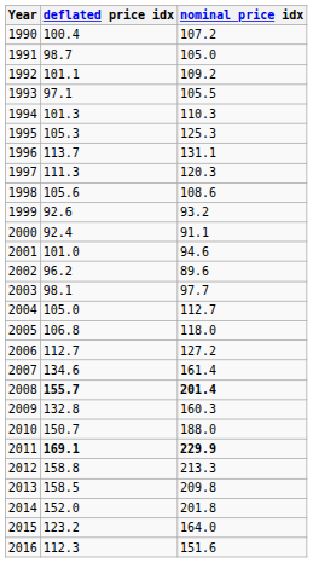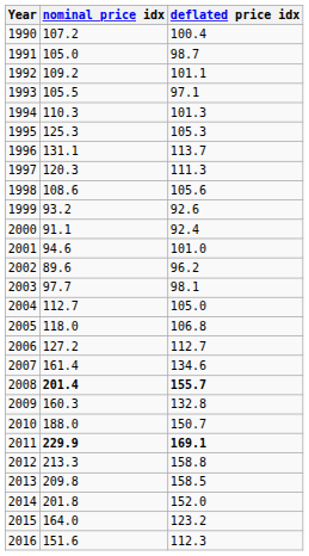 <table class="wikitable sortable">
 <tr>
 <th>Year</th>
+<th><a href='#'>nominal price</a> idx</th>
 <th><a href='#'>deflated</a> price idx<br></th>
-<th><a href='#'>nominal price</a> idx</th>
 </tr>
 <tr>
 <td>1990</td>
+<td>107.2</td>
 <td>100.4</td>
-<td>107.2</td>
 </tr>
 <tr>
 <td>1991</td>
+<td>105.0</td>
 <td>98.7</td>
+</tr>
+<tr>
+<td>1992</td>
+<td>109.2</td>
+<td>101.1</td>
+</tr>
+<tr>
+<td>1993</td>
+<td>105.5</td>
+<td>97.1</td>
+</tr>
+<tr>
+<td>1994</td>
+<td>110.3</td>
+<td>101.3</td>
+</tr>
+<tr>
+<td>1995</td>
+<td>125.3</td>
+<td>105.3</td>
+</tr>
+<tr>
+<td>1996</td>
+<td>131.1</td>
+<td>113.7</td>
+</tr>
+<tr>
+<td>1997</td>
+<td>120.3</td>
+<td>111.3</td>
+</tr>
+<tr>
+<td>1998</td>
+<td>108.6</td>
+<td>105.6</td>
+</tr>
+<tr>
+<td>1999</td>
+<td>93.2</td>
+<td>92.6</td>
+</tr>
+<tr>
+<td>2000</td>
+<td>91.1</td>
+<td>92.4</td>
+</tr>
+<tr>
+<td>2001</td>
+<td>94.6</td>
+<td>101.0</td>
+</tr>
+<tr>
+<td>2002</td>
+<td>89.6</td>
+<td>96.2</td>
+</tr>
+<tr>
+<td>2003</td>
+<td>97.7</td>
+<td>98.1</td>
+</tr>
+<tr>
+<td>2004</td>
+<td>112.7</td>
 <td>105.0</td>
 </tr>
 <tr>
-<td>1992</td>
-<td>101.1</td>
-<td>109.2</td>
+<td>2005</td>
+<td>118.0</td>
+<td>106.8</td>
 </tr>
 <tr>
-<td>1993</td>
-<td>97.1</td>
-<td>105.5</td>
-</tr>
-<tr>
-<td>1994</td>
-<td>101.3</td>
-<td>110.3</td>
-</tr>
-<tr>
-<td>1995</td>
-<td>105.3</td>
-<td>125.3</td>
-</tr>
-<tr>
-<td>1996</td>
-<td>113.7</td>
-<td>131.1</td>
-</tr>
-<tr>
-<td>1997</td>
-<td>111.3</td>
-<td>120.3</td>
-</tr>
-<tr>
-<td>1998</td>
-<td>105.6</td>
-<td>108.6</td>
-</tr>
-<tr>
-<td>1999</td>
-<td>92.6</td>
-<td>93.2</td>
-</tr>
-<tr>
-<td>2000</td>
-<td>92.4</td>
-<td>91.1</td>
-</tr>
-<tr>
-<td>2001</td>
-<td>101.0</td>
-<td>94.6</td>
-</tr>
-<tr>
-<td>2002</td>
-<td>96.2</td>
-<td>89.6</td>
-</tr>
-<tr>
-<td>2003</td>
-<td>98.1</td>
-<td>97.7</td>
-</tr>
-<tr>
-<td>2004</td>
-<td>105.0</td>
+<td>2006</td>
+<td>127.2</td>
 <td>112.7</td>
 </tr>
 <tr>
-<td>2005</td>
-<td>106.8</td>
-<td>118.0</td>
-</tr>
-<tr>
-<td>2006</td>
-<td>112.7</td>
-<td>127.2</td>
-</tr>
-<tr>
 <td>2007</td>
+<td>161.4</td>
 <td>134.6</td>
-<td>161.4</td>
 </tr>
 <tr>
 <td>2008</td>
+<td><strong>201.4</strong></td>
 <td><strong>155.7</strong></td>
-<td><strong>201.4</strong></td>
 </tr>
 <tr>
 <td>2009</td>
+<td>160.3</td>
 <td>132.8</td>
-<td>160.3</td>
 </tr>
 <tr>
 <td>2010</td>
+<td>188.0</td>
 <td>150.7</td>
-<td>188.0</td>
 </tr>
 <tr>
 <td>2011</td>
+<td><strong>229.9</strong></td>
 <td><strong>169.1</strong></td>
-<td><strong>229.9</strong></td>
 </tr>
 <tr>
 <td>2012</td>
+<td>213.3</td>
 <td>158.8</td>
-<td>213.3</td>
 </tr>
 <tr>
 <td>2013</td>
+<td>209.8</td>
 <td>158.5</td>
-<td>209.8</td>
 </tr>
 <tr>
 <td>2014</td>
+<td>201.8</td>
 <td>152.0</td>
-<td>201.8</td>
 </tr>
 <tr>
 <td>2015</td>
+<td>164.0</td>
 <td>123.2</td>
-<td>164.0</td>
 </tr>
 <tr>
 <td>2016</td>
+<td>151.6</td>
 <td>112.3</td>
-<td>151.6</td>
 </tr>
 </table>
